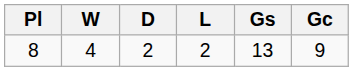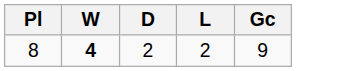 <table class="wikitable" style="text-align:center">
 <tr>
 <th width=40px>Pl</th>
 <th width=40px>W</th>
 <th width=40px>D</th>
 <th width=40px>L</th>
-<th width=40px>Gs</th>
 <th width=40px>Gc</th>
 </tr>
 <tr>
 <td>8</td>
-<td>4</td>
+<td><strong>4</strong></td>
 <td>2</td>
 <td>2</td>
-<td>13</td>
 <td>9</td>
 </tr>
 </table>
